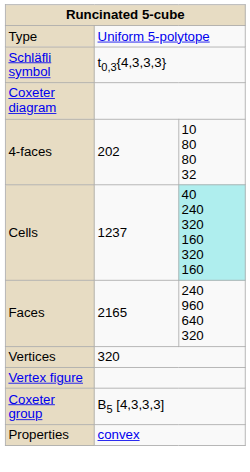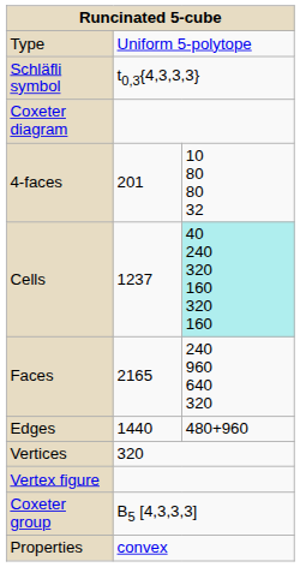 <table class="wikitable" align="right" style="margin-left:10px" width="290">
 <tr>
 <td bgcolor=#e7dcc3 align=center colspan=3><strong>Runcinated 5-cube</strong></td>
 </tr>
 <tr>
 <td style="width:100px" bgcolor=#e7dcc3>Type</td>
 <td colspan=2><a href='#'>Uniform 5-polytope</a></td>
 </tr>
 <tr>
 <td bgcolor=#e7dcc3><a href='#'>Schläfli symbol</a></td>
 <td colspan=2>t<sub>0,3</sub>{4,3,3,3}</td>
 </tr>
 <tr>
 <td bgcolor=#e7dcc3><a href='#'>Coxeter diagram</a></td>
 <td colspan=2></td>
 </tr>
 <tr>
 <td bgcolor=#e7dcc3>4-faces</td>
-<td>202</td>
+<td>201</td>
 <td>10  <br>80  <br>80  <br>32  </td>
 </tr>
 <tr>
 <td bgcolor=#e7dcc3>Cells</td>
 <td>1237</td>
 <td style="background: paleturquoise;">40  <br>240  <br>320  <br>160  <br>320  <br>160  </td>
 </tr>
 <tr>
 <td bgcolor=#e7dcc3>Faces</td>
 <td>2165</td>
 <td>240  <br>960  <br>640  <br>320  </td>
+</tr>
+<tr>
+<td bgcolor=#e7dcc3>Edges</td>
+<td>1440</td>
+<td>480+960</td>
 </tr>
 <tr>
 <td bgcolor=#e7dcc3>Vertices</td>
 <td colspan=2>320</td>
 </tr>
 <tr>
 <td bgcolor=#e7dcc3><a href='#'>Vertex figure</a></td>
 <td colspan=2></td>
 </tr>
 <tr>
 <td bgcolor=#e7dcc3><a href='#'>Coxeter group</a></td>
 <td colspan=2>B<sub>5</sub> [4,3,3,3]</td>
 </tr>
 <tr>
 <td bgcolor=#e7dcc3>Properties</td>
 <td colspan=2><a href='#'>convex</a></td>
 </tr>
 </table>
